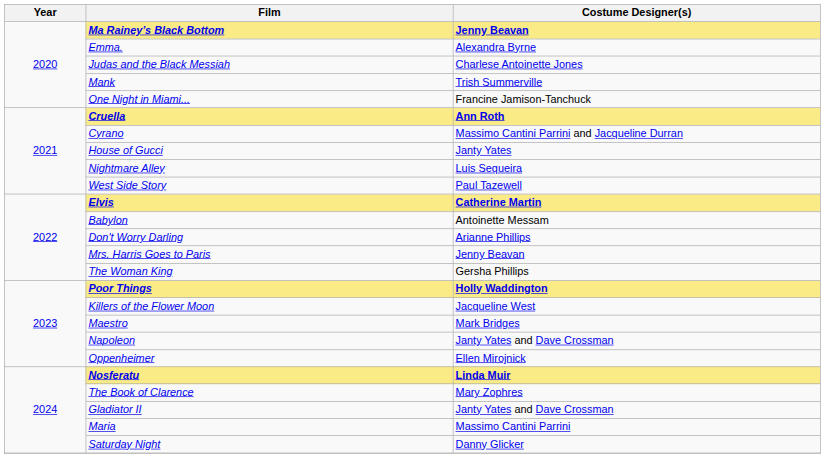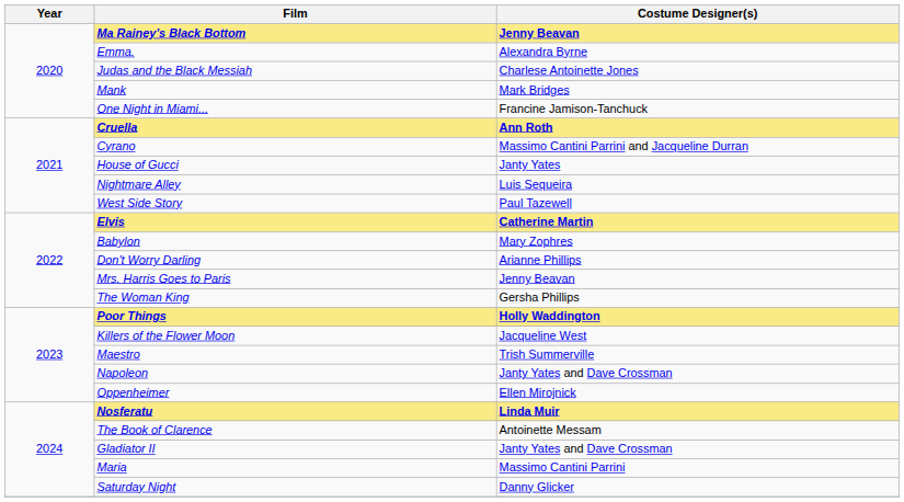 <table class="wikitable" width="95%" cellpadding="5">
 <tr>
 <th width="10%">Year</th>
 <th width="45%">Film</th>
 <th width="45%">Costume Designer(s)</th>
 </tr>
 <tr>
 <td rowspan="5" style="text-align:center;"><a href='#'>2020</a><br></td>
 <td style="background:#FAEB86;"><strong><em><a href='#'>Ma Rainey’s Black Bottom</a></em></strong></td>
 <td style="background:#FAEB86;"><strong><a href='#'>Jenny Beavan</a></strong></td>
 </tr>
 <tr>
 <td><em><a href='#'>Emma.</a></em></td>
 <td><a href='#'>Alexandra Byrne</a></td>
 </tr>
 <tr>
 <td><em><a href='#'>Judas and the Black Messiah</a></em></td>
 <td><a href='#'>Charlese Antoinette Jones</a></td>
 </tr>
 <tr>
 <td><em><a href='#'>Mank</a></em></td>
-<td><a href='#'>Trish Summerville</a></td>
+<td><a href='#'>Mark Bridges</a></td>
 </tr>
 <tr>
 <td><em><a href='#'>One Night in Miami...</a></em></td>
 <td>Francine Jamison-Tanchuck</td>
 </tr>
 <tr>
 <td rowspan="5" style="text-align:center;"><a href='#'>2021</a><br></td>
 <td style="background:#FAEB86;"><strong><em><a href='#'>Cruella</a></em></strong></td>
 <td style="background:#FAEB86;"><strong><a href='#'>Ann Roth</a></strong></td>
 </tr>
 <tr>
 <td><em><a href='#'>Cyrano</a></em></td>
 <td><a href='#'>Massimo Cantini Parrini</a> and <a href='#'>Jacqueline Durran</a></td>
 </tr>
 <tr>
 <td><em><a href='#'>House of Gucci</a></em></td>
 <td><a href='#'>Janty Yates</a></td>
 </tr>
 <tr>
 <td><em><a href='#'>Nightmare Alley</a></em></td>
 <td><a href='#'>Luis Sequeira</a></td>
 </tr>
 <tr>
 <td><em><a href='#'>West Side Story</a></em></td>
 <td><a href='#'>Paul Tazewell</a></td>
 </tr>
 <tr>
 <td rowspan="5" style="text-align:center;"><a href='#'>2022</a><br></td>
 <td style="background:#FAEB86;"><strong><em><a href='#'>Elvis</a></em></strong></td>
 <td style="background:#FAEB86;"><strong><a href='#'>Catherine Martin</a></strong></td>
 </tr>
 <tr>
 <td><em><a href='#'>Babylon</a></em></td>
-<td>Antoinette Messam</td>
+<td><a href='#'>Mary Zophres</a></td>
 </tr>
 <tr>
 <td><em><a href='#'>Don't Worry Darling</a></em></td>
 <td><a href='#'>Arianne Phillips</a></td>
 </tr>
 <tr>
 <td><em><a href='#'>Mrs. Harris Goes to Paris</a></em></td>
 <td><a href='#'>Jenny Beavan</a></td>
 </tr>
 <tr>
 <td><em><a href='#'>The Woman King</a></em></td>
 <td>Gersha Phillips</td>
 </tr>
 <tr>
 <td rowspan="5" style="text-align:center;"><a href='#'>2023</a><br></td>
 <td style="background:#FAEB86;"><strong><em><a href='#'>Poor Things</a></em></strong></td>
 <td style="background:#FAEB86;"><strong><a href='#'>Holly Waddington</a></strong></td>
 </tr>
 <tr>
 <td><em><a href='#'>Killers of the Flower Moon</a></em></td>
 <td><a href='#'>Jacqueline West</a></td>
 </tr>
 <tr>
 <td><em><a href='#'>Maestro</a></em></td>
-<td><a href='#'>Mark Bridges</a></td>
+<td><a href='#'>Trish Summerville</a></td>
 </tr>
 <tr>
 <td><em><a href='#'>Napoleon</a></em></td>
 <td><a href='#'>Janty Yates</a> and <a href='#'>Dave Crossman</a></td>
 </tr>
 <tr>
 <td><em><a href='#'>Oppenheimer</a></em></td>
 <td><a href='#'>Ellen Mirojnick</a></td>
 </tr>
 <tr>
 <td rowspan="5" style="text-align:center;"><a href='#'>2024</a><br></td>
 <td style="background:#FAEB86;"><strong><em><a href='#'>Nosferatu</a></em></strong></td>
 <td style="background:#FAEB86;"><strong><a href='#'>Linda Muir</a></strong></td>
 </tr>
 <tr>
 <td><em><a href='#'>The Book of Clarence</a></em></td>
-<td><a href='#'>Mary Zophres</a></td>
+<td>Antoinette Messam</td>
 </tr>
 <tr>
 <td><em><a href='#'>Gladiator II</a></em></td>
 <td><a href='#'>Janty Yates</a> and <a href='#'>Dave Crossman</a></td>
 </tr>
 <tr>
 <td><em><a href='#'>Maria</a></em></td>
 <td><a href='#'>Massimo Cantini Parrini</a></td>
 </tr>
 <tr>
 <td><em><a href='#'>Saturday Night</a></em></td>
 <td><a href='#'>Danny Glicker</a></td>
 </tr>
 <tr>
 </tr>
 </table>
